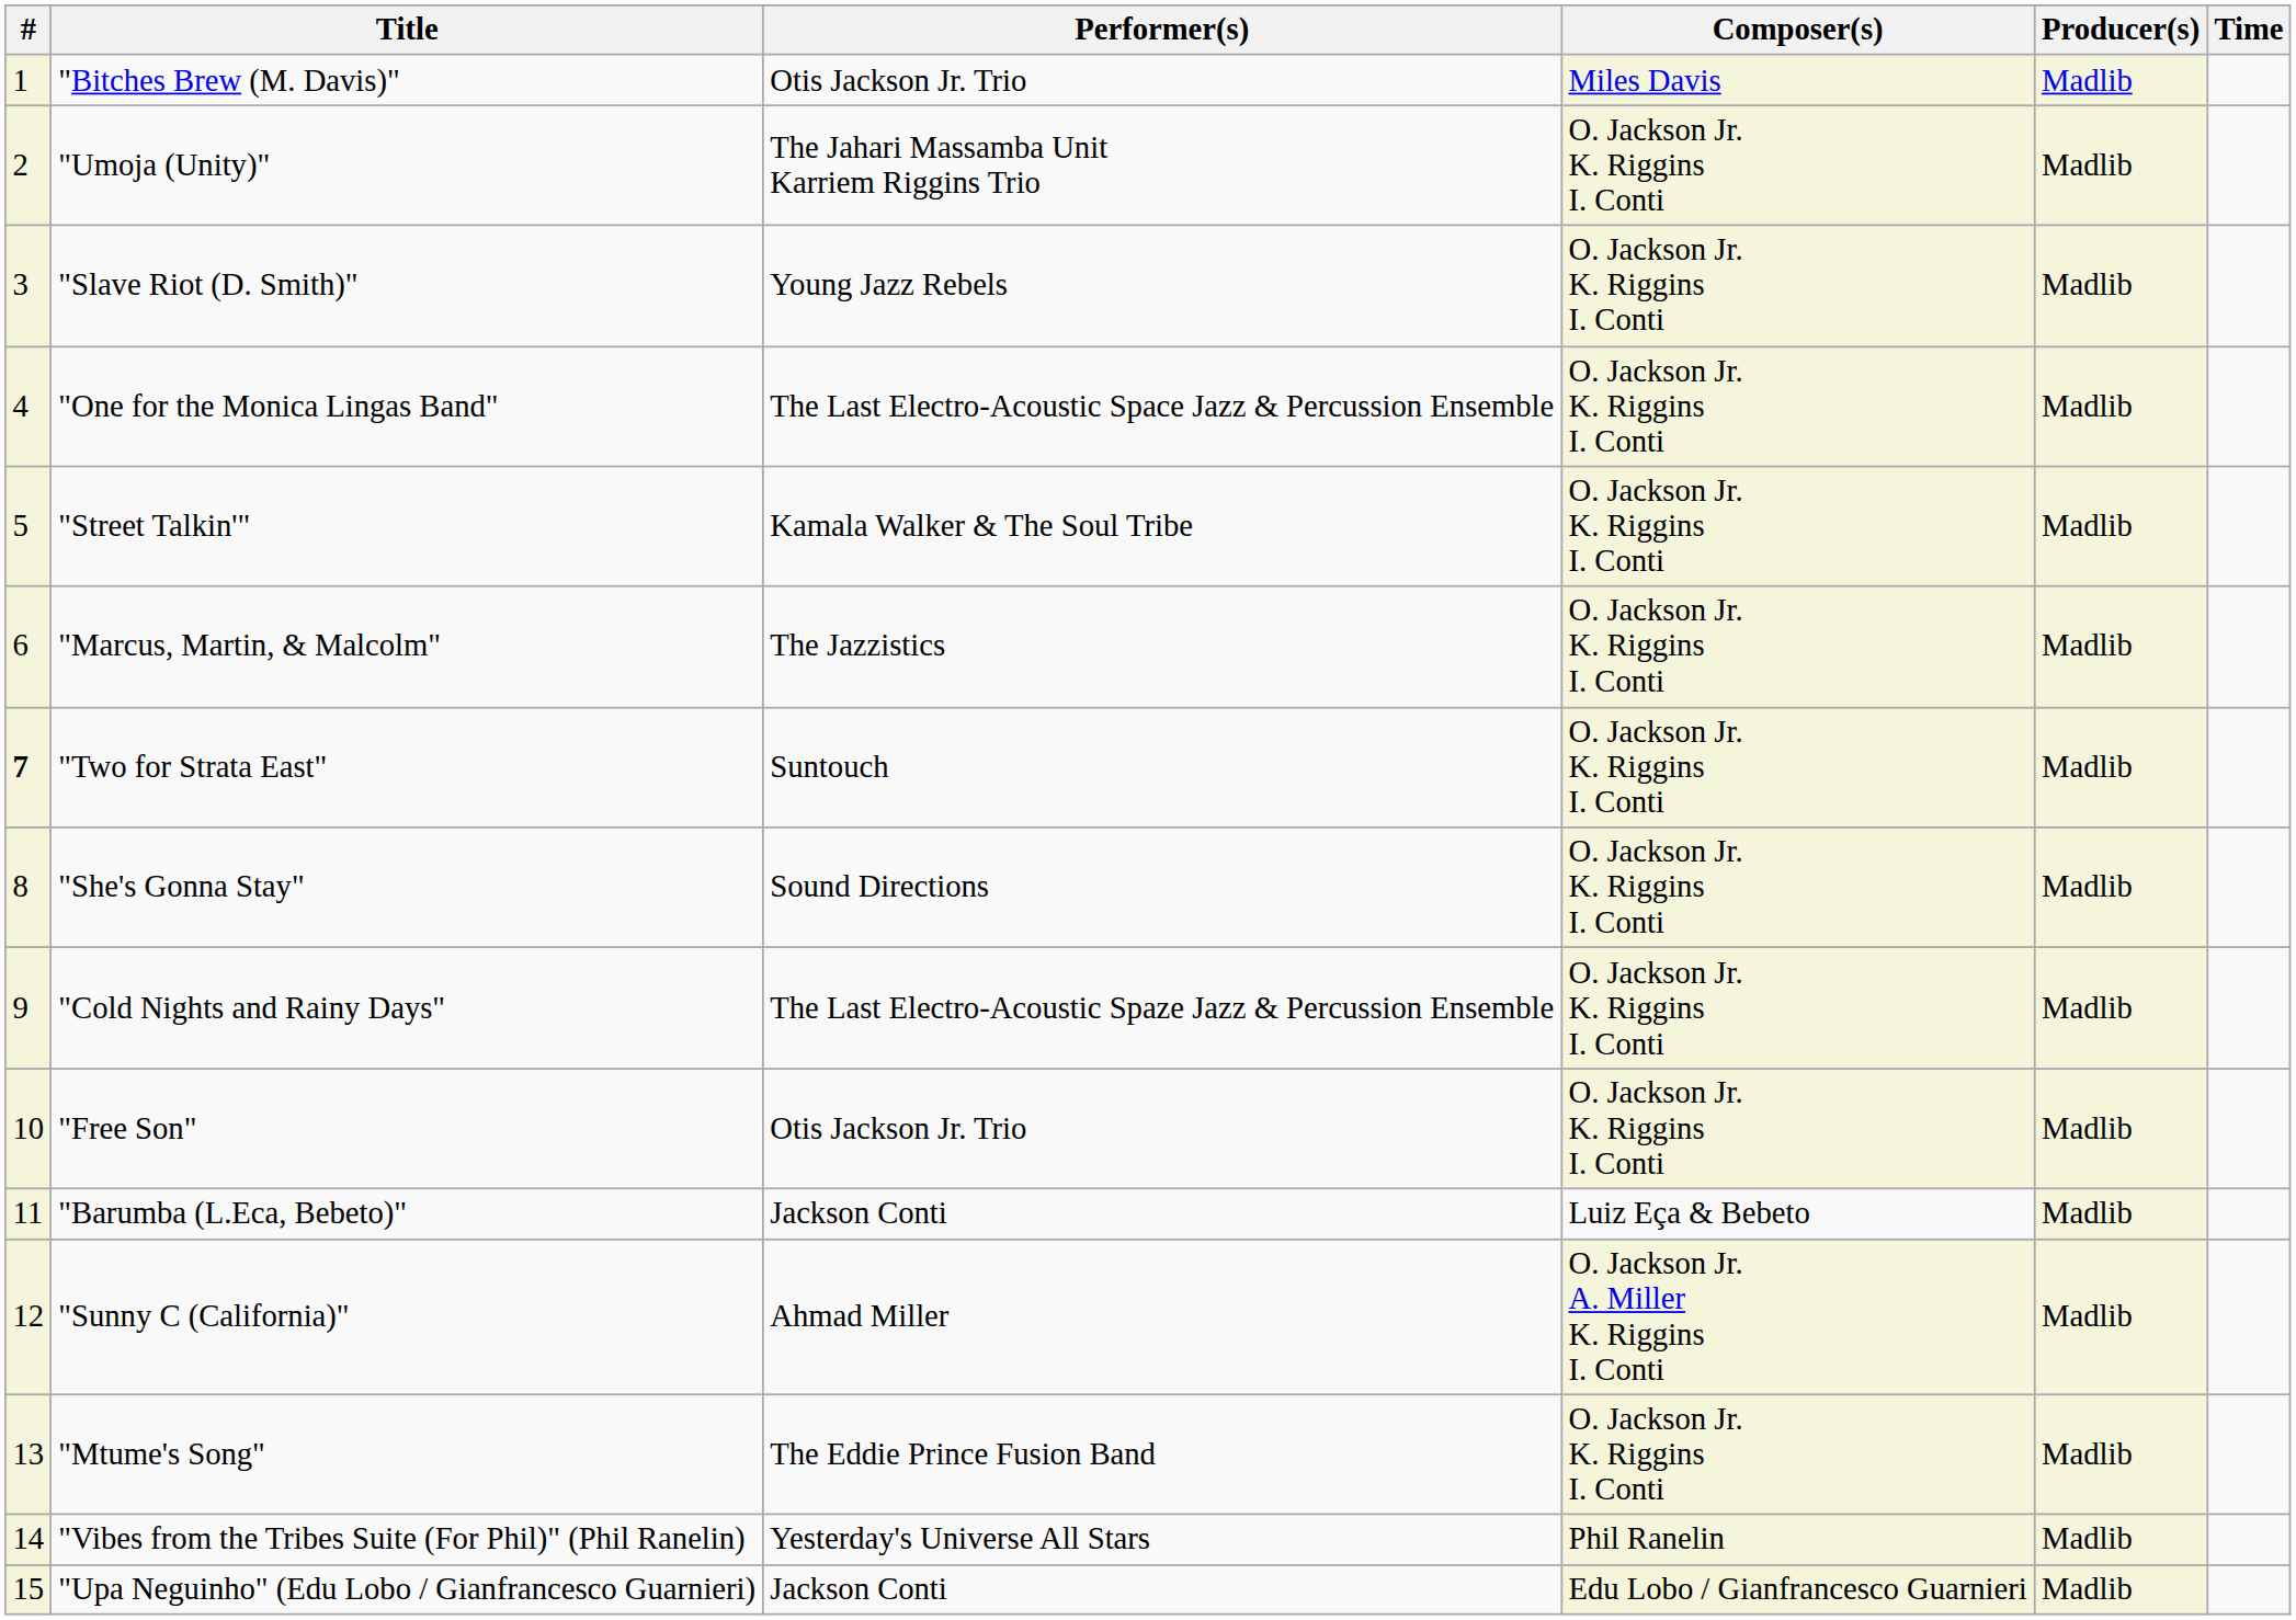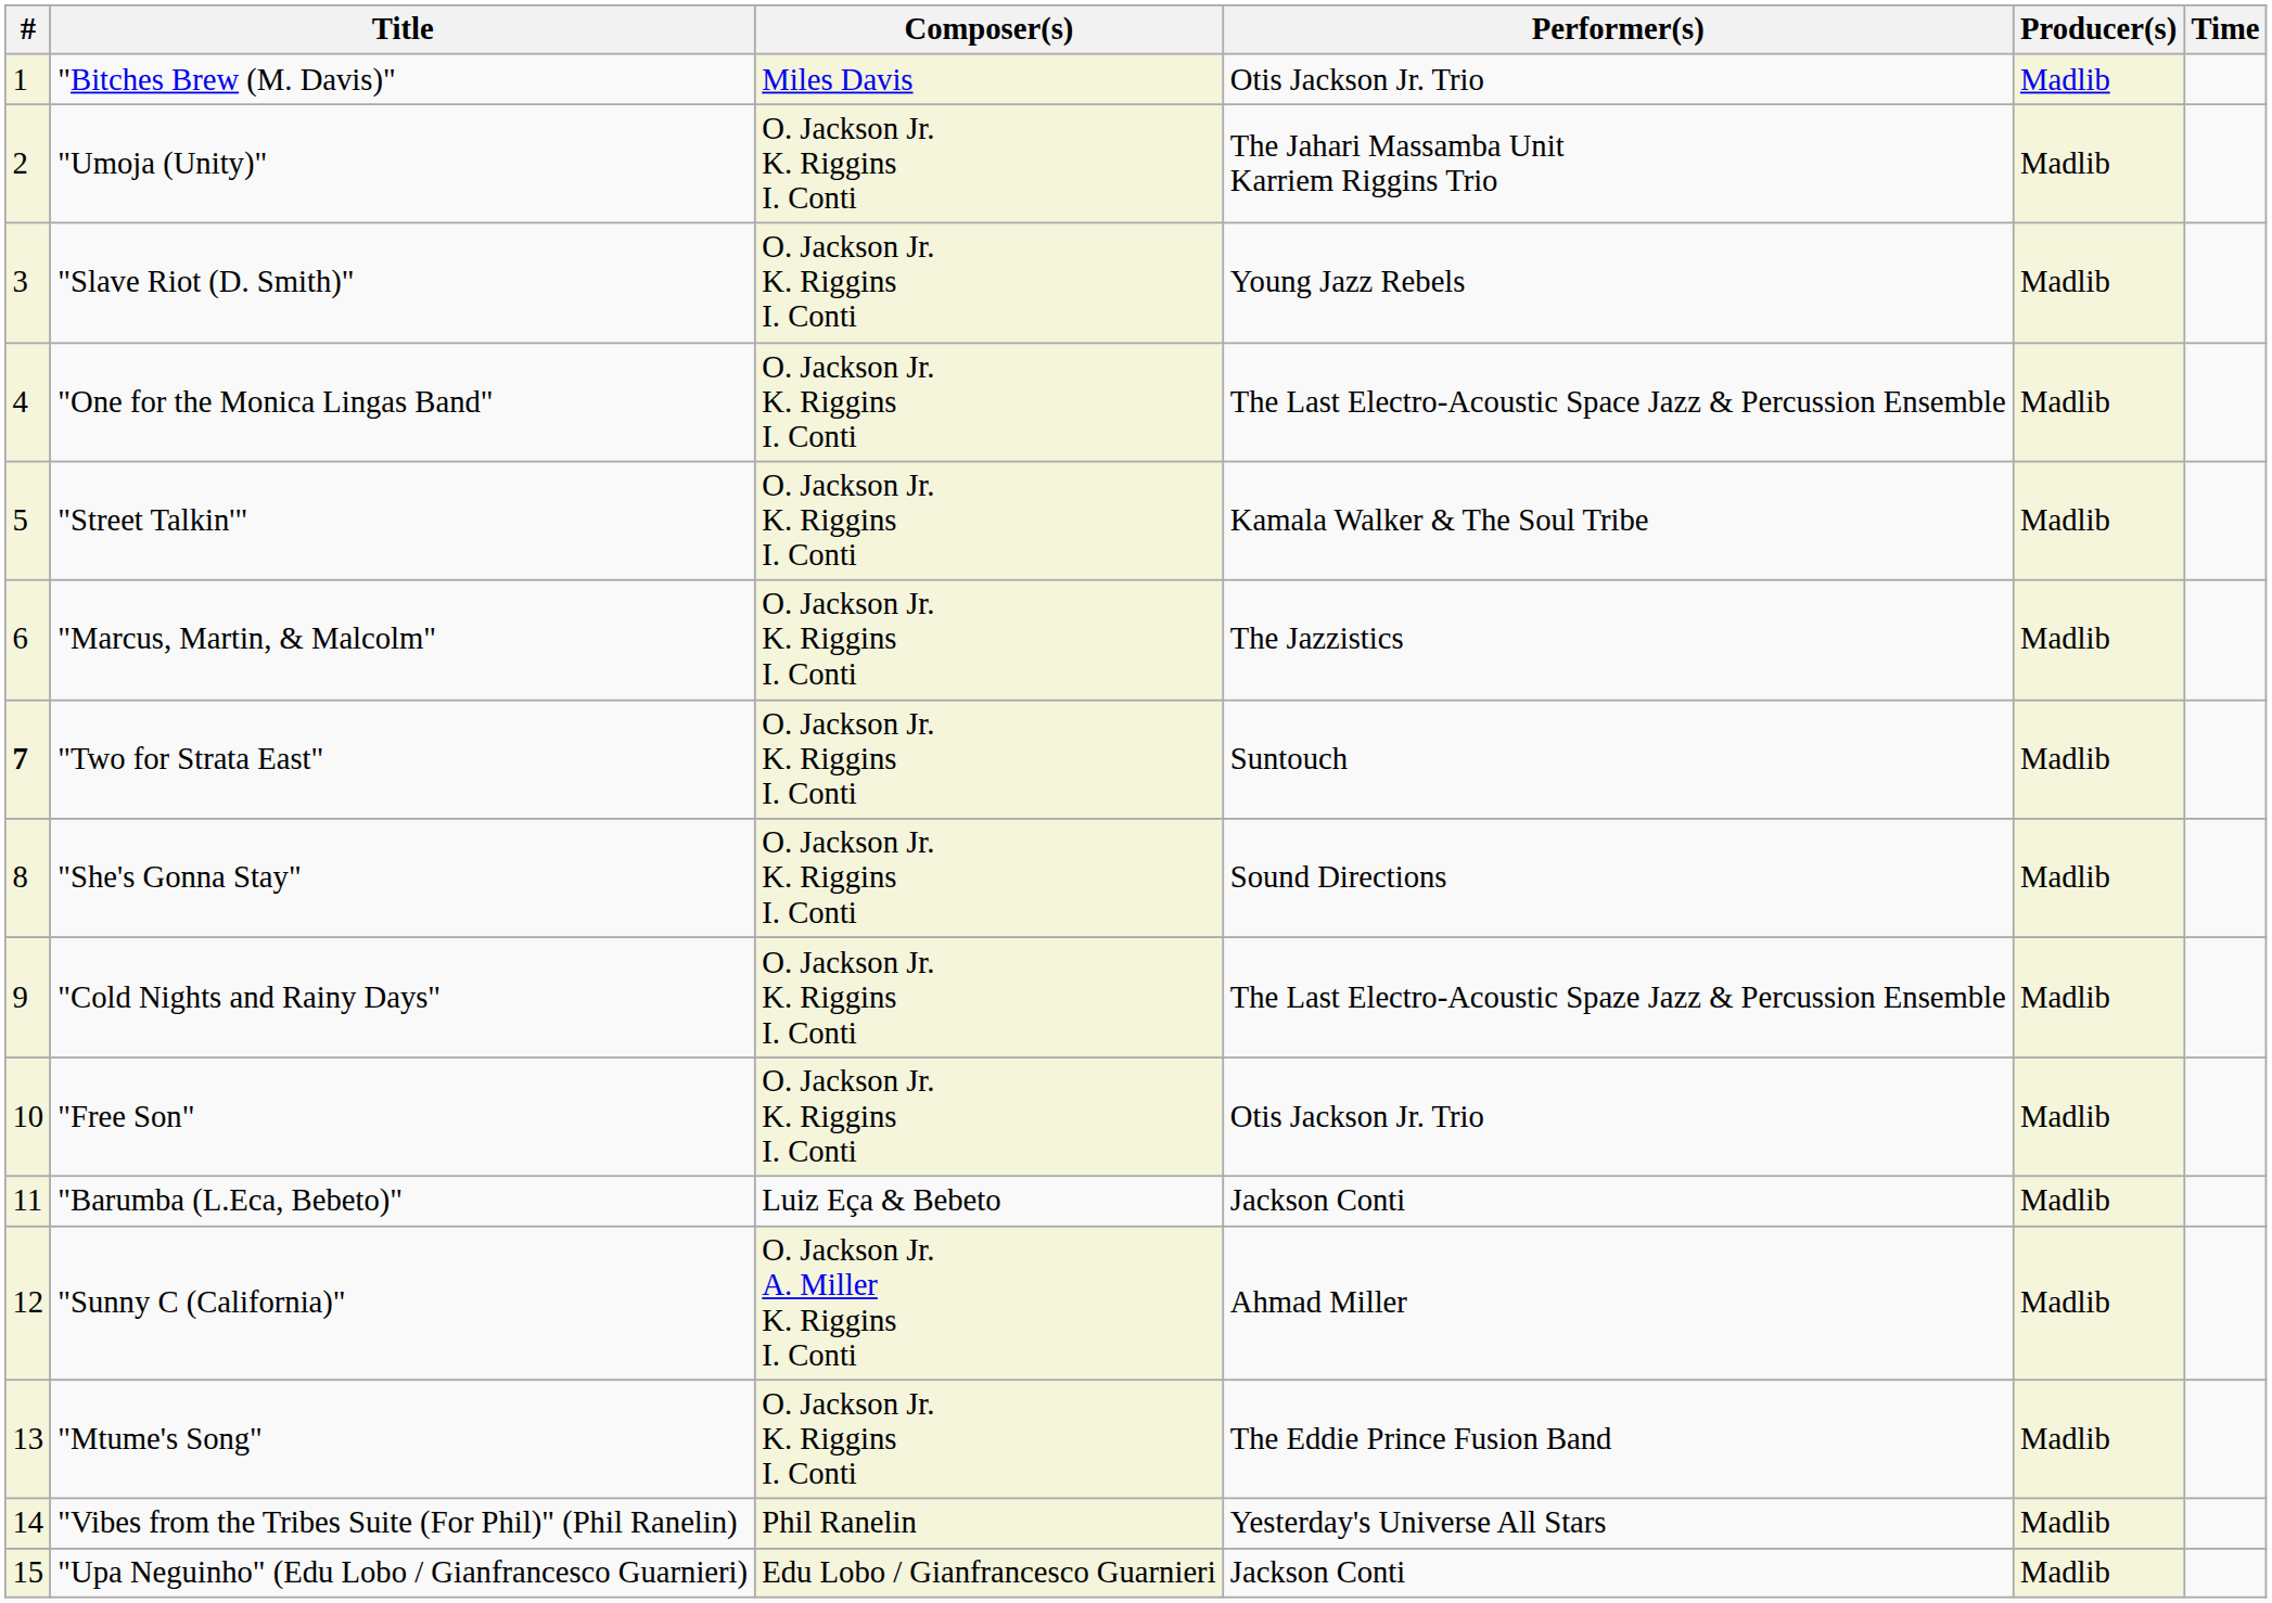 <table class="wikitable">
 <tr>
 <th>#</th>
 <th>Title</th>
+<th>Composer(s)</th>
 <th>Performer(s)</th>
-<th>Composer(s)</th>
 <th>Producer(s)</th>
 <th>Time</th>
 </tr>
 <tr>
 <td bgcolor="beige">1</td>
 <td>"<a href='#'>Bitches Brew</a> (M. Davis)"</td>
+<td bgcolor="beige"><a href='#'>Miles Davis</a></td>
 <td>Otis Jackson Jr. Trio</td>
-<td bgcolor="beige"><a href='#'>Miles Davis</a></td>
 <td bgcolor="beige"><a href='#'>Madlib</a></td>
 <td></td>
 </tr>
 <tr>
 <td bgcolor="beige">2</td>
 <td>"Umoja (Unity)"</td>
+<td bgcolor="beige">O. Jackson Jr.<br>K. Riggins<br>I. Conti</td>
 <td>The Jahari Massamba Unit<br>Karriem Riggins Trio</td>
-<td bgcolor="beige">O. Jackson Jr.<br>K. Riggins<br>I. Conti</td>
 <td bgcolor="beige">Madlib</td>
 <td></td>
 </tr>
 <tr>
 <td bgcolor="beige">3</td>
 <td>"Slave Riot (D. Smith)"</td>
+<td bgcolor="beige">O. Jackson Jr.<br>K. Riggins<br>I. Conti</td>
 <td>Young Jazz Rebels</td>
-<td bgcolor="beige">O. Jackson Jr.<br>K. Riggins<br>I. Conti</td>
 <td bgcolor="beige">Madlib</td>
 <td></td>
 </tr>
 <tr>
 <td bgcolor="beige">4</td>
 <td>"One for the Monica Lingas Band"</td>
+<td bgcolor="beige">O. Jackson Jr.<br>K. Riggins<br>I. Conti</td>
 <td>The Last Electro-Acoustic Space Jazz & Percussion Ensemble</td>
-<td bgcolor="beige">O. Jackson Jr.<br>K. Riggins<br>I. Conti</td>
 <td bgcolor="beige">Madlib</td>
 <td></td>
 </tr>
 <tr>
 <td bgcolor="beige">5</td>
 <td>"Street Talkin'"</td>
+<td bgcolor="beige">O. Jackson Jr.<br>K. Riggins<br>I. Conti</td>
 <td>Kamala Walker & The Soul Tribe</td>
-<td bgcolor="beige">O. Jackson Jr.<br>K. Riggins<br>I. Conti</td>
 <td bgcolor="beige">Madlib</td>
 <td></td>
 </tr>
 <tr>
 <td bgcolor="beige">6</td>
 <td>"Marcus, Martin, & Malcolm"</td>
+<td bgcolor="beige">O. Jackson Jr.<br>K. Riggins<br>I. Conti</td>
 <td>The Jazzistics</td>
-<td bgcolor="beige">O. Jackson Jr.<br>K. Riggins<br>I. Conti</td>
 <td bgcolor="beige">Madlib</td>
 <td></td>
 </tr>
 <tr>
 <td bgcolor="beige"><strong>7</strong></td>
 <td>"Two for Strata East"</td>
+<td bgcolor="beige">O. Jackson Jr.<br>K. Riggins<br>I. Conti</td>
 <td>Suntouch</td>
-<td bgcolor="beige">O. Jackson Jr.<br>K. Riggins<br>I. Conti</td>
 <td bgcolor="beige">Madlib</td>
 <td></td>
 </tr>
 <tr>
 <td bgcolor="beige">8</td>
 <td>"She's Gonna Stay"</td>
+<td bgcolor="beige">O. Jackson Jr.<br>K. Riggins<br>I. Conti</td>
 <td>Sound Directions</td>
-<td bgcolor="beige">O. Jackson Jr.<br>K. Riggins<br>I. Conti</td>
 <td bgcolor="beige">Madlib</td>
 <td></td>
 </tr>
 <tr>
 <td bgcolor="beige">9</td>
 <td>"Cold Nights and Rainy Days"</td>
+<td bgcolor="beige">O. Jackson Jr.<br>K. Riggins<br>I. Conti</td>
 <td>The Last Electro-Acoustic Spaze Jazz & Percussion Ensemble</td>
-<td bgcolor="beige">O. Jackson Jr.<br>K. Riggins<br>I. Conti</td>
 <td bgcolor="beige">Madlib</td>
 <td></td>
 </tr>
 <tr>
 <td bgcolor="beige">10</td>
 <td>"Free Son"</td>
+<td bgcolor="beige">O. Jackson Jr.<br>K. Riggins<br>I. Conti</td>
 <td>Otis Jackson Jr. Trio</td>
-<td bgcolor="beige">O. Jackson Jr.<br>K. Riggins<br>I. Conti</td>
 <td bgcolor="beige">Madlib</td>
 <td></td>
 </tr>
 <tr>
 <td bgcolor="beige">11</td>
 <td>"Barumba (L.Eca, Bebeto)"</td>
+<td>Luiz Eça & Bebeto</td>
 <td>Jackson Conti</td>
-<td>Luiz Eça & Bebeto</td>
 <td bgcolor="beige">Madlib</td>
 <td></td>
 </tr>
 <tr>
 <td bgcolor="beige">12</td>
 <td>"Sunny C (California)"</td>
+<td bgcolor="beige">O. Jackson Jr.<br><a href='#'>A. Miller</a><br>K. Riggins<br>I. Conti</td>
 <td>Ahmad Miller</td>
-<td bgcolor="beige">O. Jackson Jr.<br><a href='#'>A. Miller</a><br>K. Riggins<br>I. Conti</td>
 <td bgcolor="beige">Madlib</td>
 <td></td>
 </tr>
 <tr>
 <td bgcolor="beige">13</td>
 <td>"Mtume's Song"</td>
+<td bgcolor="beige">O. Jackson Jr.<br>K. Riggins<br>I. Conti</td>
 <td>The Eddie Prince Fusion Band</td>
-<td bgcolor="beige">O. Jackson Jr.<br>K. Riggins<br>I. Conti</td>
 <td bgcolor="beige">Madlib</td>
 <td></td>
 </tr>
 <tr>
 <td bgcolor="beige">14</td>
 <td>"Vibes from the Tribes Suite (For Phil)" (Phil Ranelin)</td>
+<td bgcolor="beige">Phil Ranelin</td>
 <td>Yesterday's Universe All Stars</td>
-<td bgcolor="beige">Phil Ranelin</td>
 <td bgcolor="beige">Madlib</td>
 <td></td>
 </tr>
 <tr>
 <td bgcolor="beige">15</td>
 <td>"Upa Neguinho" (Edu Lobo / Gianfrancesco Guarnieri)</td>
+<td bgcolor="beige">Edu Lobo / Gianfrancesco Guarnieri</td>
 <td>Jackson Conti</td>
-<td bgcolor="beige">Edu Lobo / Gianfrancesco Guarnieri</td>
 <td bgcolor="beige">Madlib</td>
 <td></td>
 </tr>
 </table>
